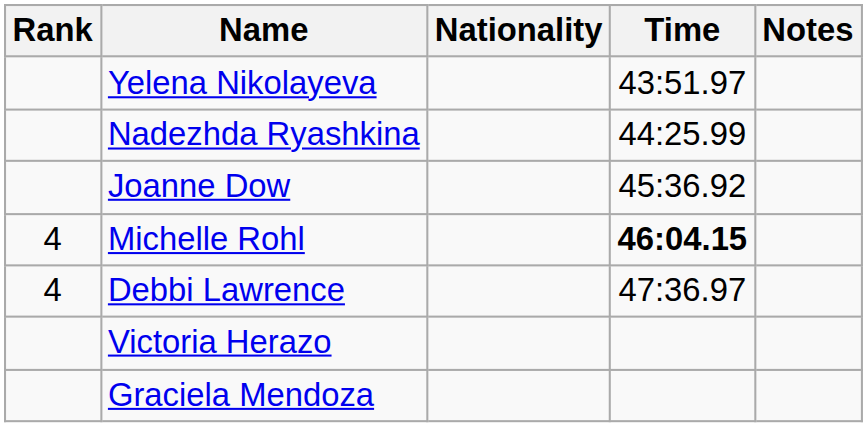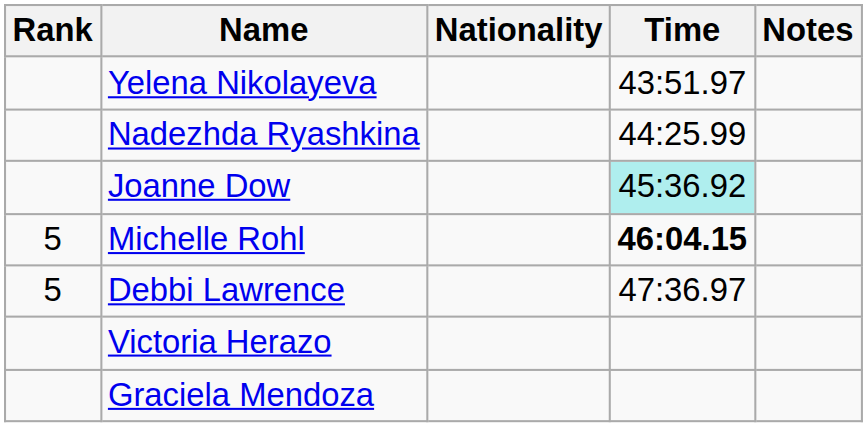 <table class="wikitable sortable" style="text-align:center">
 <tr>
 <th>Rank</th>
 <th>Name</th>
 <th>Nationality</th>
 <th>Time</th>
 <th>Notes</th>
 </tr>
 <tr>
 <td></td>
 <td align=left><a href='#'>Yelena Nikolayeva</a></td>
 <td align=left></td>
 <td>43:51.97</td>
 <td></td>
 </tr>
 <tr>
 <td></td>
 <td align=left><a href='#'>Nadezhda Ryashkina</a></td>
 <td align=left></td>
 <td>44:25.99</td>
 <td></td>
 </tr>
 <tr>
 <td></td>
 <td align=left><a href='#'>Joanne Dow</a></td>
 <td align=left></td>
-<td>45:36.92</td>
+<td style="background: paleturquoise;">45:36.92</td>
 <td></td>
 </tr>
 <tr>
-<td>4</td>
+<td>5</td>
 <td align=left><a href='#'>Michelle Rohl</a></td>
 <td align=left></td>
 <td><strong>46:04.15</strong></td>
 <td></td>
 </tr>
 <tr>
-<td>4</td>
+<td>5</td>
 <td align=left><a href='#'>Debbi Lawrence</a></td>
 <td align=left></td>
 <td>47:36.97</td>
 <td></td>
 </tr>
 <tr>
 <td></td>
 <td align=left><a href='#'>Victoria Herazo</a></td>
 <td align=left></td>
 <td></td>
 <td></td>
 </tr>
 <tr>
 <td></td>
 <td align=left><a href='#'>Graciela Mendoza</a></td>
 <td align=left></td>
 <td></td>
 <td></td>
 </tr>
 </table>
